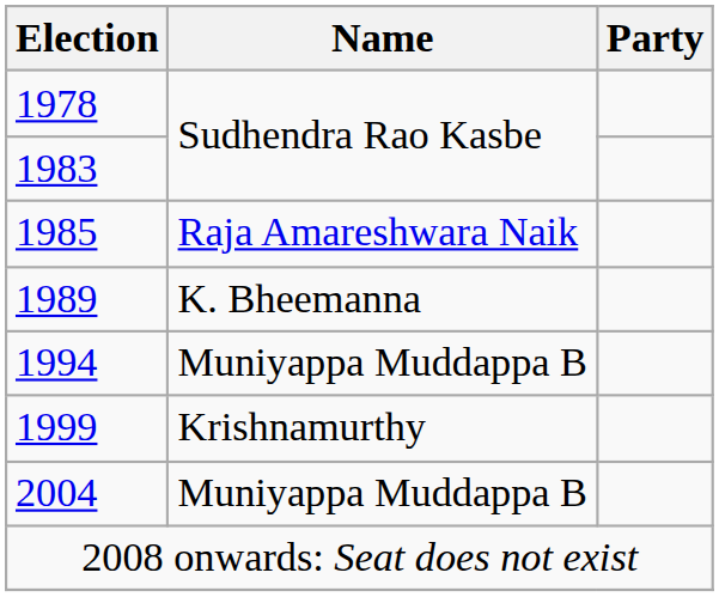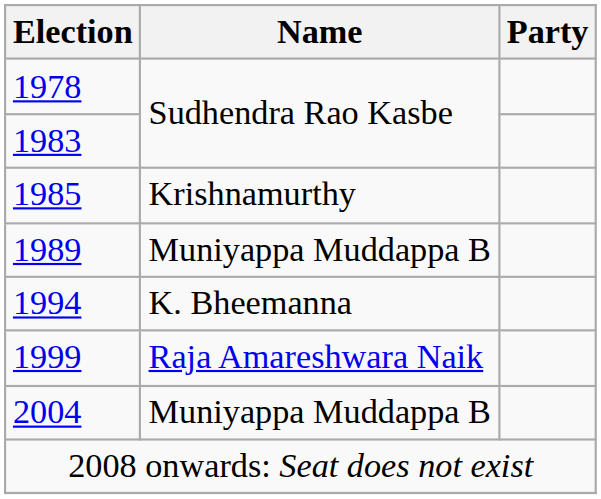 <table class="wikitable sortable">
 <tr>
 <th>Election</th>
 <th>Name</th>
 <th colspan=2>Party</th>
 </tr>
 <tr>
 <td><a href='#'>1978</a></td>
 <td rowspan=2>Sudhendra Rao Kasbe</td>
 <td></td>
 </tr>
 <tr>
 <td><a href='#'>1983</a></td>
 <td></td>
 </tr>
 <tr>
 <td><a href='#'>1985</a></td>
-<td><a href='#'>Raja Amareshwara Naik</a></td>
+<td>Krishnamurthy</td>
 <td></td>
 </tr>
 <tr>
 <td><a href='#'>1989</a></td>
+<td>Muniyappa Muddappa B</td>
+<td></td>
+</tr>
+<tr>
+<td><a href='#'>1994</a></td>
 <td>K. Bheemanna</td>
 <td></td>
 </tr>
 <tr>
-<td><a href='#'>1994</a></td>
-<td>Muniyappa Muddappa B</td>
-<td></td>
-</tr>
-<tr>
 <td><a href='#'>1999</a></td>
-<td>Krishnamurthy</td>
+<td><a href='#'>Raja Amareshwara Naik</a></td>
 <td></td>
 </tr>
 <tr>
 <td><a href='#'>2004</a></td>
 <td>Muniyappa Muddappa B</td>
 <td></td>
 </tr>
 <tr>
 <td colspan=4 align=center>2008 onwards: <em>Seat does not exist</em></td>
 </tr>
 <tr>
 </tr>
 </table>
